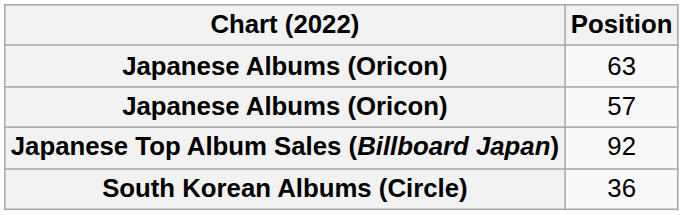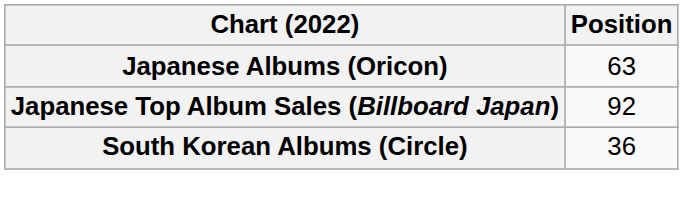 <table class="wikitable plainrowheaders" style="text-align:center">
 <tr>
 <th scope="col">Chart (2022)</th>
 <th scope="col">Position</th>
 </tr>
 <tr>
 <th scope="row">Japanese Albums (Oricon)</th>
 <td>63</td>
 </tr>
 <tr>
-<th scope="row">Japanese Albums (Oricon)<br></th>
-<td>57</td>
-</tr>
-<tr>
 <th scope="row">Japanese Top Album Sales (<em>Billboard Japan</em>)</th>
 <td>92</td>
 </tr>
 <tr>
 <th scope="row">South Korean Albums (Circle)</th>
 <td>36</td>
 </tr>
 </table>
